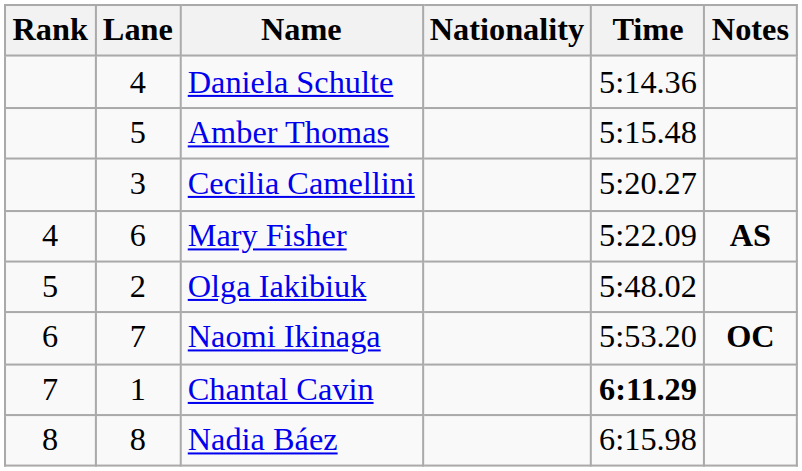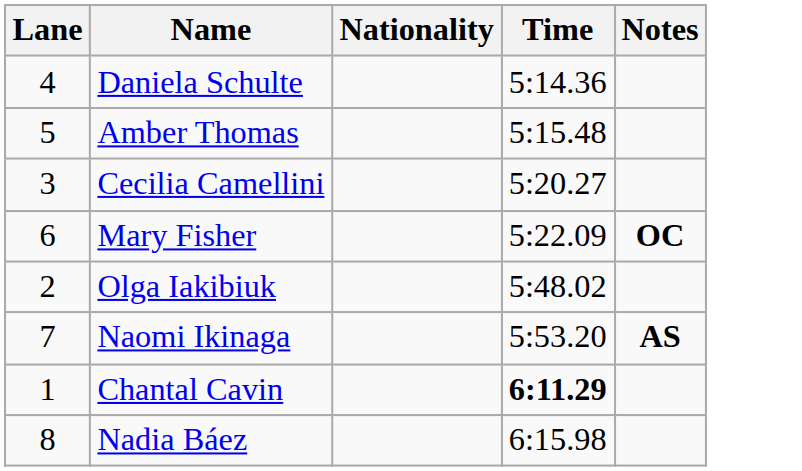 <table class="wikitable">
 <tr>
-<th>Rank</th>
 <th>Lane</th>
 <th>Name</th>
 <th>Nationality</th>
 <th>Time</th>
 <th>Notes</th>
 </tr>
 <tr>
-<td align=center></td>
 <td align=center>4</td>
 <td><a href='#'>Daniela Schulte</a></td>
 <td></td>
 <td align=center>5:14.36</td>
 <td align=center></td>
 </tr>
 <tr>
-<td align=center></td>
 <td align=center>5</td>
 <td><a href='#'>Amber Thomas</a></td>
 <td></td>
 <td align=center>5:15.48</td>
 <td align=center></td>
 </tr>
 <tr>
-<td align=center></td>
 <td align=center>3</td>
 <td><a href='#'>Cecilia Camellini</a></td>
 <td></td>
 <td align=center>5:20.27</td>
 <td align=center></td>
 </tr>
 <tr>
-<td align=center>4</td>
 <td align=center>6</td>
 <td><a href='#'>Mary Fisher</a></td>
 <td></td>
 <td align=center>5:22.09</td>
-<td align=center><strong>AS</strong></td>
+<td align=center><strong>OC</strong></td>
 </tr>
 <tr>
-<td align=center>5</td>
 <td align=center>2</td>
 <td><a href='#'>Olga Iakibiuk</a></td>
 <td></td>
 <td align=center>5:48.02</td>
 <td align=center></td>
 </tr>
 <tr>
-<td align=center>6</td>
 <td align=center>7</td>
 <td><a href='#'>Naomi Ikinaga</a></td>
 <td></td>
 <td align=center>5:53.20</td>
-<td align=center><strong>OC</strong></td>
+<td align=center><strong>AS</strong></td>
 </tr>
 <tr>
-<td align=center>7</td>
 <td align=center>1</td>
 <td><a href='#'>Chantal Cavin</a></td>
 <td></td>
 <td align=center><strong>6:11.29</strong></td>
 <td align=center></td>
 </tr>
 <tr>
 <td align=center>8</td>
-<td align=center>8</td>
 <td><a href='#'>Nadia Báez</a></td>
 <td></td>
 <td align=center>6:15.98</td>
 <td align=center></td>
 </tr>
 </table>
